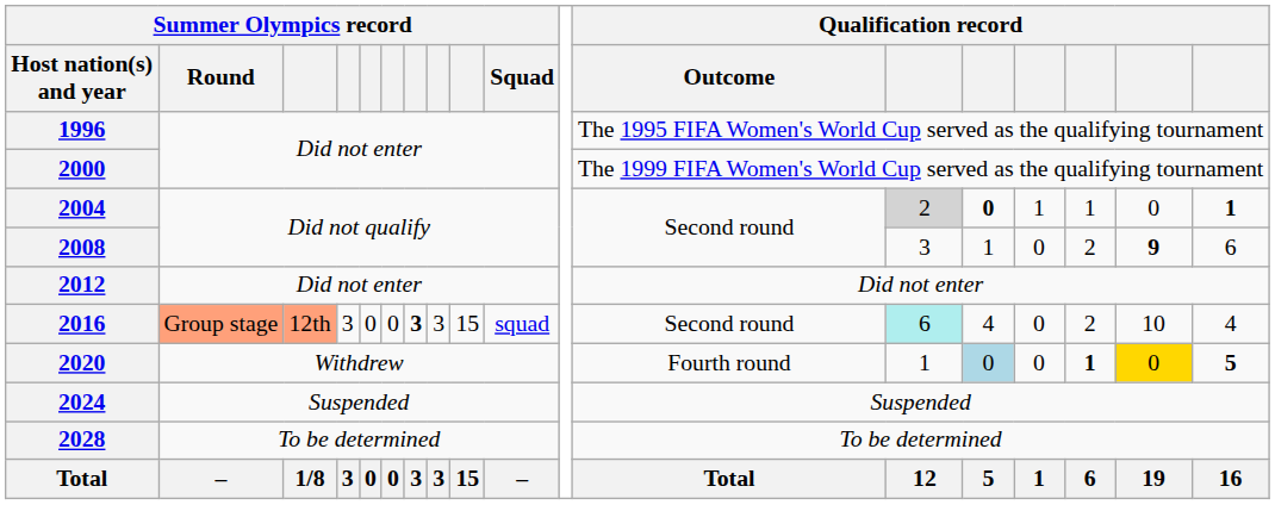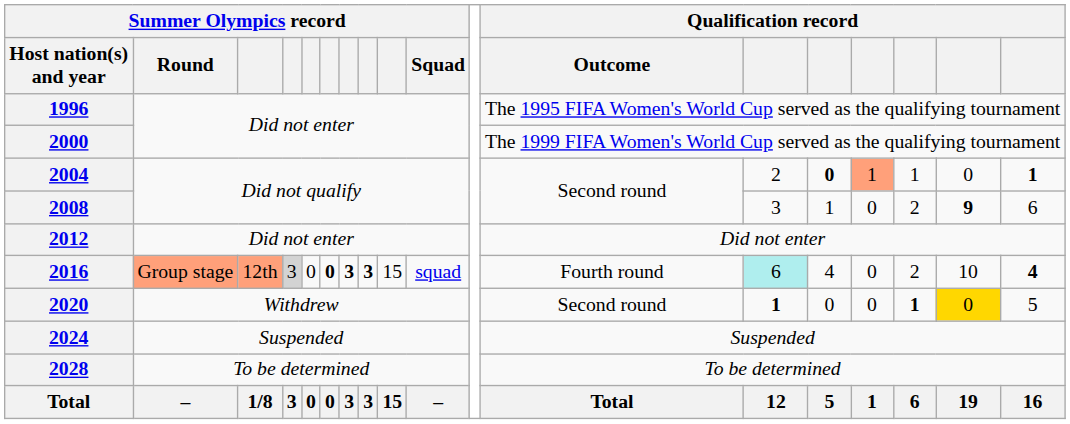 <table class="wikitable" style="font-size:90%; text-align:center;">
 <tr>
 <th colspan="10"><a href='#'>Summer Olympics</a> record</th>
 <th rowspan="12" style="width:1%;background:white"></th>
 <th colspan="7">Qualification record</th>
 </tr>
 <tr>
 <th scope="col">Host nation(s)<br>and year</th>
 <th scope="col">Round</th>
 <th scope="col"></th>
 <th scope="col"></th>
 <th scope="col"></th>
 <th scope="col"></th>
 <th scope="col"></th>
 <th scope="col"></th>
 <th scope="col"></th>
 <th scope="col">Squad</th>
 <th scope="col">Outcome</th>
 <th scope="col"></th>
 <th scope="col"></th>
 <th scope="col"></th>
 <th scope="col"></th>
 <th scope="col"></th>
 <th scope="col"></th>
 </tr>
 <tr>
 <th scope="row"> <a href='#'>1996</a></th>
 <td colspan="9" rowspan="2"><em>Did not enter</em></td>
 <td colspan="7">The <a href='#'>1995 FIFA Women's World Cup</a> served as the qualifying tournament</td>
 </tr>
 <tr>
 <th scope="row"> <a href='#'>2000</a></th>
 <td colspan="7">The <a href='#'>1999 FIFA Women's World Cup</a> served as the qualifying tournament</td>
 </tr>
 <tr>
 <th scope="row"> <a href='#'>2004</a></th>
 <td colspan="9" rowspan="2"><em>Did not qualify</em></td>
 <td rowspan="2">Second round</td>
-<td style="background: lightgrey;">2</td>
+<td>2</td>
 <td><strong>0</strong></td>
-<td>1</td>
+<td style="background: lightsalmon;">1</td>
 <td>1</td>
 <td>0</td>
 <td><strong>1</strong></td>
 </tr>
 <tr>
 <th scope="row"> <a href='#'>2008</a></th>
 <td>3</td>
 <td>1</td>
 <td>0</td>
 <td>2</td>
 <td><strong>9</strong></td>
 <td>6</td>
 </tr>
 <tr>
 <th scope="row"> <a href='#'>2012</a></th>
 <td colspan="9"><em>Did not enter</em></td>
 <td colspan="7"><em>Did not enter</em></td>
 </tr>
 <tr>
 <th scope="row"> <a href='#'>2016</a></th>
 <td style="background: lightsalmon;">Group stage</td>
 <td style="background: lightsalmon;">12th</td>
-<td>3</td>
+<td style="background: lightgrey;">3</td>
 <td>0</td>
-<td>0</td>
+<td><strong>0</strong></td>
 <td><strong>3</strong></td>
-<td>3</td>
+<td><strong>3</strong></td>
 <td>15</td>
 <td><a href='#'>squad</a></td>
-<td>Second round</td>
+<td>Fourth round</td>
 <td style="background: paleturquoise;">6</td>
 <td>4</td>
 <td>0</td>
 <td>2</td>
 <td>10</td>
-<td>4</td>
+<td><strong>4</strong></td>
 </tr>
 <tr>
 <th scope="row"> <a href='#'>2020</a></th>
 <td colspan="9"><em>Withdrew</em></td>
-<td>Fourth round</td>
-<td>1</td>
-<td style="background: lightblue;">0</td>
+<td>Second round</td>
+<td><strong>1</strong></td>
+<td>0</td>
 <td>0</td>
 <td><strong>1</strong></td>
 <td style="background: gold;">0</td>
-<td><strong>5</strong></td>
+<td>5</td>
 </tr>
 <tr>
 <th> <a href='#'>2024</a></th>
 <td colspan="9"><em>Suspended</em></td>
 <td colspan="7"><em>Suspended</em></td>
 </tr>
 <tr>
 <th> <a href='#'>2028</a></th>
 <td colspan="9"><em>To be determined</em></td>
 <td colspan="7"><em>To be determined</em></td>
 </tr>
 <tr>
 <th>Total</th>
 <th>–</th>
 <th>1/8</th>
 <th>3</th>
 <th>0</th>
 <th>0</th>
 <th>3</th>
 <th>3</th>
 <th>15</th>
 <th>–</th>
 <th>Total</th>
 <th>12</th>
 <th>5</th>
 <th>1</th>
 <th>6</th>
 <th>19</th>
 <th>16</th>
 </tr>
 </table>
